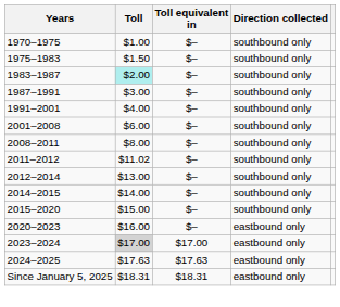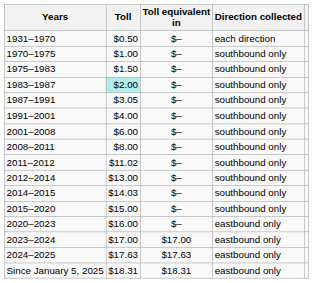 <table class="wikitable sortable">
 <tr>
 <th scope="col">Years</th>
 <th scope="col">Toll</th>
 <th scope="col">Toll equivalent<br>in </th>
 <th scope="col">Direction collected</th>
 <th class=unsortable></th>
+</tr>
+<tr>
+<td>1931–1970</td>
+<td align=right>$0.50</td>
+<td align=center>$–</td>
+<td>each direction</td>
+<td></td>
 </tr>
 <tr>
 <td>1970–1975</td>
 <td align=right>$1.00</td>
 <td align=center>$–</td>
 <td>southbound only</td>
 <td></td>
 </tr>
 <tr>
 <td>1975–1983</td>
 <td align=right>$1.50</td>
 <td align=center>$–</td>
 <td>southbound only</td>
 <td></td>
 </tr>
 <tr>
 <td>1983–1987</td>
 <td align=right style="background: paleturquoise;">$2.00</td>
 <td align=center>$–</td>
 <td>southbound only</td>
 <td></td>
 </tr>
 <tr>
 <td>1987–1991</td>
-<td align=right>$3.00</td>
+<td align=right>$3.05</td>
 <td align=center>$–</td>
 <td>southbound only</td>
 <td></td>
 </tr>
 <tr>
 <td>1991–2001</td>
 <td align=right>$4.00</td>
 <td align=center>$–</td>
 <td>southbound only</td>
 <td></td>
 </tr>
 <tr>
 <td>2001–2008</td>
 <td align=right>$6.00</td>
 <td align=center>$–</td>
 <td>southbound only</td>
 <td></td>
 </tr>
 <tr>
 <td>2008–2011</td>
 <td align=right>$8.00</td>
 <td align=center>$–</td>
 <td>southbound only</td>
 <td></td>
 </tr>
 <tr>
 <td>2011–2012</td>
 <td align=right>$11.02</td>
 <td align=center>$–</td>
 <td>southbound only</td>
 <td></td>
 </tr>
 <tr>
 <td>2012–2014</td>
 <td align=right>$13.00</td>
 <td align=center>$–</td>
 <td>southbound only</td>
 <td></td>
 </tr>
 <tr>
 <td>2014–2015</td>
-<td align=right>$14.00</td>
+<td align=right>$14.03</td>
 <td align=center>$–</td>
 <td>southbound only</td>
 <td></td>
 </tr>
 <tr>
 <td>2015–2020</td>
 <td align=right>$15.00</td>
 <td align=center>$–</td>
 <td>southbound only</td>
 <td></td>
 </tr>
 <tr>
 <td>2020–2023</td>
 <td align=right>$16.00</td>
 <td align=center>$–</td>
 <td>eastbound only</td>
 <td></td>
 </tr>
 <tr>
 <td>2023–2024</td>
-<td align=right style="background: lightgrey;">$17.00</td>
+<td align=right>$17.00</td>
 <td align=center>$17.00</td>
 <td>eastbound only</td>
 <td></td>
 </tr>
 <tr>
 <td>2024–2025</td>
 <td align=right>$17.63</td>
 <td align=center>$17.63</td>
 <td>eastbound only</td>
 <td></td>
 </tr>
 <tr>
 <td>Since January 5, 2025</td>
 <td align=right>$18.31</td>
 <td align=center>$18.31</td>
 <td>eastbound only</td>
 <td></td>
 </tr>
 </table>
